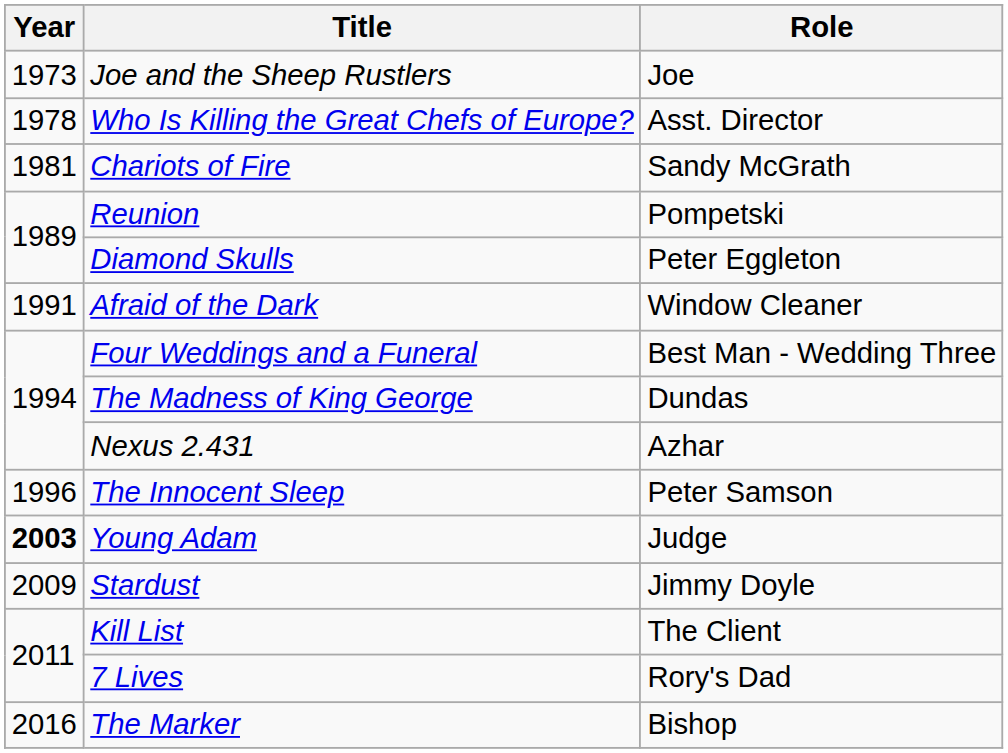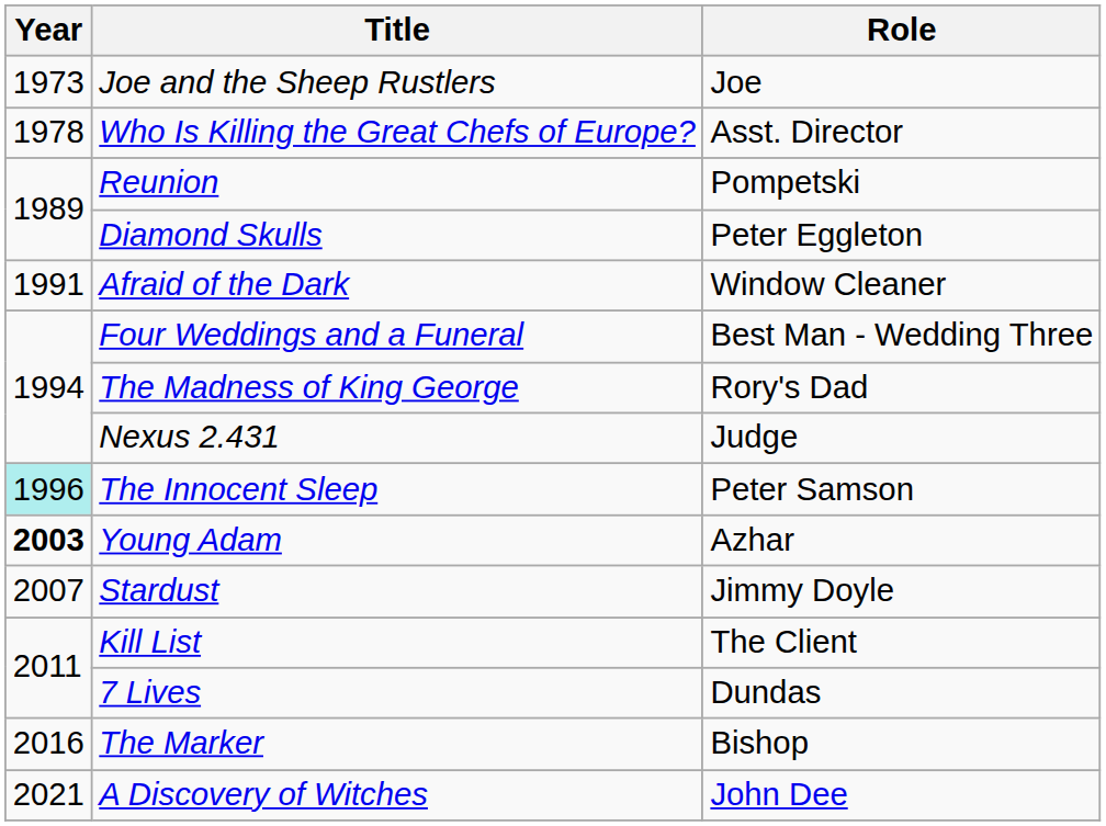 <table class="wikitable">
 <tr>
 <th>Year</th>
 <th>Title</th>
 <th>Role</th>
 </tr>
 <tr>
 <td>1973</td>
 <td><em>Joe and the Sheep Rustlers</em></td>
 <td>Joe</td>
 </tr>
 <tr>
 <td>1978</td>
 <td><em><a href='#'>Who Is Killing the Great Chefs of Europe?</a></em></td>
 <td>Asst. Director</td>
-</tr>
-<tr>
-<td>1981</td>
-<td><em><a href='#'>Chariots of Fire</a></em></td>
-<td>Sandy McGrath</td>
 </tr>
 <tr>
 <td rowspan="2">1989</td>
 <td><em><a href='#'>Reunion</a></em></td>
 <td>Pompetski</td>
 </tr>
 <tr>
 <td><em><a href='#'>Diamond Skulls</a></em></td>
 <td>Peter Eggleton</td>
 </tr>
 <tr>
 <td>1991</td>
 <td><em><a href='#'>Afraid of the Dark</a></em></td>
 <td>Window Cleaner</td>
 </tr>
 <tr>
 <td rowspan="3">1994</td>
 <td><em><a href='#'>Four Weddings and a Funeral</a></em></td>
 <td>Best Man - Wedding Three</td>
 </tr>
 <tr>
 <td><em><a href='#'>The Madness of King George</a></em></td>
-<td>Dundas</td>
+<td>Rory's Dad</td>
 </tr>
 <tr>
 <td><em>Nexus 2.431</em></td>
-<td>Azhar</td>
+<td>Judge</td>
 </tr>
 <tr>
-<td>1996</td>
+<td style="background: paleturquoise;">1996</td>
 <td><em><a href='#'>The Innocent Sleep</a></em></td>
 <td>Peter Samson</td>
 </tr>
 <tr>
 <td><strong>2003</strong></td>
 <td><em><a href='#'>Young Adam</a></em></td>
-<td>Judge</td>
+<td>Azhar</td>
 </tr>
 <tr>
-<td>2009</td>
+<td>2007</td>
 <td><em><a href='#'>Stardust</a></em></td>
 <td>Jimmy Doyle</td>
 </tr>
 <tr>
 <td rowspan="2">2011</td>
 <td><em><a href='#'>Kill List</a></em></td>
 <td>The Client</td>
 </tr>
 <tr>
 <td><em><a href='#'>7 Lives</a></em></td>
-<td>Rory's Dad</td>
+<td>Dundas</td>
 </tr>
 <tr>
 <td>2016</td>
 <td><em><a href='#'>The Marker</a></em></td>
 <td>Bishop</td>
 </tr>
+<tr>
+<td>2021</td>
+<td><em><a href='#'>A Discovery of Witches</a></em></td>
+<td><a href='#'>John Dee</a></td>
+</tr>
 </table>
